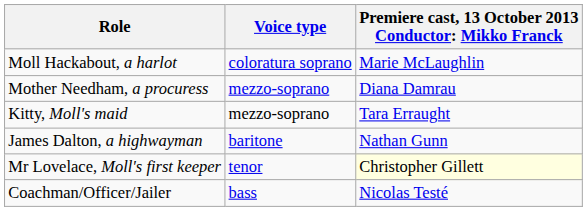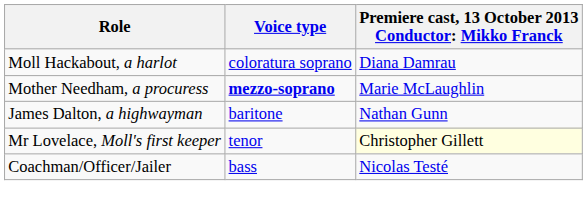 <table class="wikitable">
 <tr>
 <th>Role</th>
 <th><a href='#'>Voice type</a></th>
 <th>Premiere cast, 13 October 2013<br><a href='#'>Conductor</a>: <a href='#'>Mikko Franck</a></th>
 </tr>
 <tr>
 <td>Moll Hackabout, <em>a harlot</em></td>
 <td><a href='#'>coloratura soprano</a></td>
-<td><a href='#'>Marie McLaughlin</a></td>
+<td><a href='#'>Diana Damrau</a></td>
 </tr>
 <tr>
 <td>Mother Needham, <em>a procuress</em></td>
-<td><a href='#'>mezzo-soprano</a></td>
-<td><a href='#'>Diana Damrau</a></td>
-</tr>
-<tr>
-<td>Kitty, <em>Moll's maid</em></td>
-<td>mezzo-soprano</td>
-<td><a href='#'>Tara Erraught</a></td>
+<td><strong><a href='#'>mezzo-soprano</a></strong></td>
+<td><a href='#'>Marie McLaughlin</a></td>
 </tr>
 <tr>
 <td>James Dalton, <em>a highwayman</em></td>
 <td><a href='#'>baritone</a></td>
 <td><a href='#'>Nathan Gunn</a></td>
 </tr>
 <tr>
 <td>Mr Lovelace, <em>Moll's first keeper</em></td>
 <td><a href='#'>tenor</a></td>
 <td style="background: lightyellow;">Christopher Gillett</td>
 </tr>
 <tr>
 <td>Coachman/Officer/Jailer</td>
 <td><a href='#'>bass</a></td>
 <td><a href='#'>Nicolas Testé</a></td>
 </tr>
 </table>
